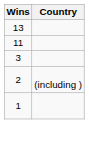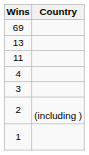 <table class="wikitable">
 <tr>
 <th>Wins</th>
 <th>Country</th>
+</tr>
+<tr>
+<td align=center>69</td>
+<td></td>
 </tr>
 <tr>
 <td align=center>13</td>
 <td></td>
 </tr>
 <tr>
 <td align=center>11</td>
+<td></td>
+</tr>
+<tr>
+<td align=center>4</td>
 <td></td>
 </tr>
 <tr>
 <td align=center>3</td>
 <td></td>
 </tr>
 <tr>
 <td align=center>2</td>
 <td><br>  (including )<br> </td>
 </tr>
 <tr>
 <td align=center>1</td>
 <td><br><br> </td>
 </tr>
 </table>
